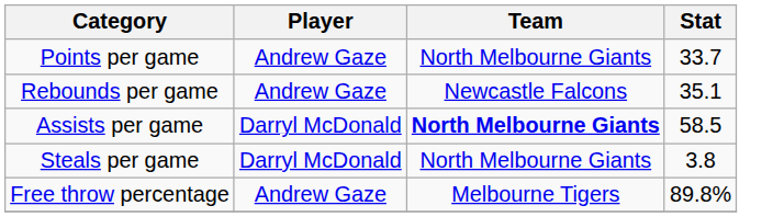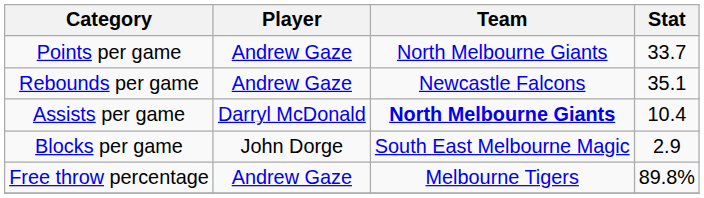 <table class="wikitable" style="text-align:center">
 <tr>
 <th>Category</th>
 <th>Player</th>
 <th>Team</th>
 <th>Stat</th>
 </tr>
 <tr>
 <td><a href='#'>Points</a> per game</td>
 <td><a href='#'>Andrew Gaze</a></td>
 <td><a href='#'>North Melbourne Giants</a></td>
 <td>33.7</td>
 </tr>
 <tr>
 <td><a href='#'>Rebounds</a> per game</td>
 <td><a href='#'>Andrew Gaze</a></td>
 <td><a href='#'>Newcastle Falcons</a></td>
 <td>35.1</td>
 </tr>
 <tr>
 <td><a href='#'>Assists</a> per game</td>
 <td><a href='#'>Darryl McDonald</a></td>
 <td><strong><a href='#'>North Melbourne Giants</a></strong></td>
-<td>58.5</td>
+<td>10.4</td>
 </tr>
 <tr>
-<td><a href='#'>Steals</a> per game</td>
-<td><a href='#'>Darryl McDonald</a></td>
-<td><a href='#'>North Melbourne Giants</a></td>
-<td>3.8</td>
+<td><a href='#'>Blocks</a> per game</td>
+<td>John Dorge</td>
+<td><a href='#'>South East Melbourne Magic</a></td>
+<td>2.9</td>
 </tr>
 <tr>
 <td><a href='#'>Free throw</a> percentage</td>
 <td><a href='#'>Andrew Gaze</a></td>
 <td><a href='#'>Melbourne Tigers</a></td>
 <td>89.8%</td>
 </tr>
 <tr>
 </tr>
 </table>
